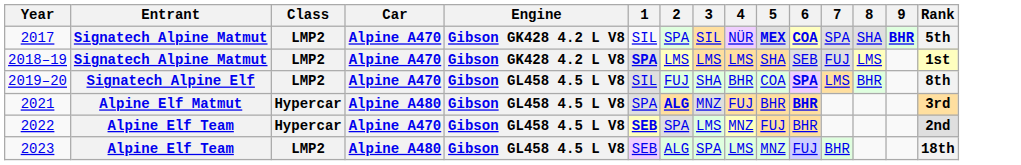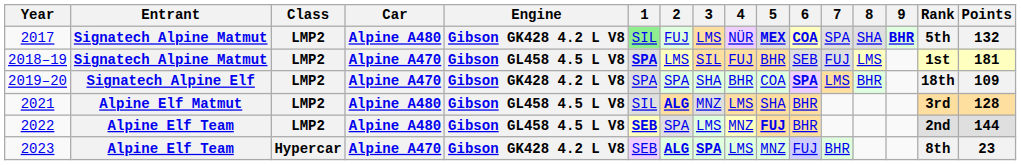 <table class="wikitable" style="text-align:center; font-size:85%">
 <tr>
 <th>Year</th>
 <th>Entrant</th>
 <th>Class</th>
 <th>Car</th>
 <th>Engine</th>
 <th>1</th>
 <th>2</th>
 <th>3</th>
 <th>4</th>
 <th>5</th>
 <th>6</th>
 <th>7</th>
 <th>8</th>
 <th>9</th>
 <th>Rank</th>
+<th>Points</th>
 </tr>
 <tr>
 <td><a href='#'>2017</a></td>
 <th nowrap><a href='#'>Signatech Alpine Matmut</a></th>
 <th>LMP2</th>
-<th nowrap><a href='#'>Alpine A470</a></th>
+<th nowrap><a href='#'>Alpine A480</a></th>
 <th nowrap><a href='#'>Gibson</a> GK428 4.2 L V8</th>
-<td><a href='#'>SIL</a></td>
-<td style="background:#DFFFDF;"><a href='#'>SPA</a><br></td>
-<td style="background:#FFDF9F;"><a href='#'>SIL</a><br></td>
+<td style="background: lightgreen;"><a href='#'>SIL</a></td>
+<td style="background:#DFFFDF;"><a href='#'>FUJ</a><br></td>
+<td style="background:#FFDF9F;"><a href='#'>LMS</a><br></td>
 <td style="background:#EFCFFF;"><a href='#'>NÜR</a><br></td>
 <td style="background:#DFDFDF;"><strong><a href='#'>MEX</a></strong><br></td>
 <td style="background:#FFFFBF;"><strong><a href='#'>COA</a></strong><br></td>
 <td style="background:#DFDFDF;"><a href='#'>SPA</a><br></td>
 <td style="background:#DFDFDF;"><a href='#'>SHA</a><br></td>
 <td style="background:#DFFFDF;"><strong><a href='#'>BHR</a></strong><br></td>
 <th>5th</th>
+<th>132</th>
 </tr>
 <tr>
 <td nowrap><a href='#'>2018–19</a></td>
 <th nowrap><a href='#'>Signatech Alpine Matmut</a></th>
 <th>LMP2</th>
 <th nowrap><a href='#'>Alpine A470</a></th>
-<th nowrap><a href='#'>Gibson</a> GK428 4.2 L V8</th>
+<th nowrap><a href='#'>Gibson</a> GL458 4.5 L V8</th>
 <td style="background:#DFDFDF;"><strong><a href='#'>SPA</a></strong><br></td>
 <td style="background:#FFFFBF;"><a href='#'>LMS</a><br></td>
-<td style="background:#FFDF9F;"><a href='#'>LMS</a><br></td>
-<td style="background:#FFDF9F;"><a href='#'>LMS</a><br></td>
-<td style="background:#FFDF9F;"><a href='#'>SHA</a><br></td>
+<td style="background:#FFDF9F;"><a href='#'>SIL</a><br></td>
+<td style="background:#FFDF9F;"><a href='#'>FUJ</a><br></td>
+<td style="background:#FFDF9F;"><a href='#'>BHR</a><br></td>
 <td style="background:#DFDFDF;"><a href='#'>SEB</a><br></td>
 <td style="background:#DFDFDF;"><a href='#'>FUJ</a><br></td>
 <td style="background:#FFFFBF;"><a href='#'>LMS</a><br></td>
 <td></td>
 <th style="background:#FFFFBF;">1st</th>
+<th style="background:#FFFFBF;">181</th>
 </tr>
 <tr>
 <td nowrap><a href='#'>2019–20</a></td>
 <th nowrap><a href='#'>Signatech Alpine Elf</a></th>
 <th>LMP2</th>
 <th nowrap><a href='#'>Alpine A470</a></th>
-<th nowrap><a href='#'>Gibson</a> GL458 4.5 L V8</th>
-<td style="background:#DFDFDF;"><a href='#'>SIL</a><br></td>
-<td style="background:#DFFFDF;"><a href='#'>FUJ</a><br></td>
+<th nowrap><a href='#'>Gibson</a> GK428 4.2 L V8</th>
+<td style="background:#DFDFDF;"><a href='#'>SPA</a><br></td>
+<td style="background:#DFFFDF;"><a href='#'>SPA</a><br></td>
 <td style="background:#DFFFDF;"><a href='#'>SHA</a><br></td>
 <td style="background:#DFFFDF;"><a href='#'>BHR</a><br></td>
 <td style="background:#DFFFDF;"><a href='#'>COA</a><br></td>
 <td style="background:#EFCFFF;"><strong><a href='#'>SPA</a><br></strong></td>
 <td style="background:#FFDF9F;"><a href='#'>LMS</a><br></td>
 <td style="background:#DFFFDF;"><a href='#'>BHR</a><br></td>
 <td></td>
-<th>8th</th>
+<th>18th</th>
+<th>109</th>
 </tr>
 <tr>
 <td><a href='#'>2021</a></td>
 <th nowrap><a href='#'>Alpine Elf Matmut</a></th>
-<th>Hypercar</th>
+<th>LMP2</th>
 <th nowrap><a href='#'>Alpine A480</a></th>
 <th nowrap><a href='#'>Gibson</a> GL458 4.5 L V8</th>
-<td style="background:#DFDFDF;"><a href='#'>SPA</a><br></td>
+<td style="background:#DFDFDF;"><a href='#'>SIL</a><br></td>
 <td style="background:#FFDF9F;"><strong><a href='#'>ALG</a></strong><br></td>
 <td style="background:#DFDFDF;"><a href='#'>MNZ</a><br></td>
-<td style="background:#FFDF9F;"><a href='#'>FUJ</a><br></td>
+<td style="background:#FFDF9F;"><a href='#'>LMS</a><br></td>
+<td style="background:#FFDF9F;"><a href='#'>SHA</a><br></td>
 <td style="background:#FFDF9F;"><a href='#'>BHR</a><br></td>
-<td style="background:#FFDF9F;"><strong><a href='#'>BHR</a><br></strong></td>
 <td></td>
 <td></td>
 <td></td>
 <th style="background:#FFDF9F;">3rd</th>
+<th style="background:#FFDF9F;">128</th>
 </tr>
 <tr>
 <td><a href='#'>2022</a></td>
 <th nowrap><a href='#'>Alpine Elf Team</a></th>
-<th>Hypercar</th>
-<th nowrap><a href='#'>Alpine A470</a></th>
+<th>LMP2</th>
+<th nowrap><a href='#'>Alpine A480</a></th>
 <th nowrap><a href='#'>Gibson</a> GL458 4.5 L V8</th>
 <td style="background:#FFFFBF;"><strong><a href='#'>SEB</a></strong><br></td>
 <td style="background:#DFDFDF;"><a href='#'>SPA</a><br></td>
 <td style="background:#DFFFDF;"><a href='#'>LMS</a><br></td>
 <td style="background:#FFFFBF;"><a href='#'>MNZ</a><br></td>
-<td style="background:#FFDF9F;"><a href='#'>FUJ</a><br></td>
+<td style="background:#FFDF9F;"><strong><a href='#'>FUJ</a><br></strong></td>
 <td style="background:#FFDF9F;"><a href='#'>BHR</a><br></td>
 <td></td>
 <td></td>
 <td></td>
 <th style="background:#DFDFDF;">2nd</th>
+<th style="background:#DFDFDF;">144</th>
 </tr>
 <tr>
 <td><a href='#'>2023</a></td>
 <th nowrap><a href='#'>Alpine Elf Team</a></th>
-<th>LMP2</th>
-<th nowrap><a href='#'>Alpine A480</a></th>
-<th nowrap><a href='#'>Gibson</a> GL458 4.5 L V8</th>
+<th>Hypercar</th>
+<th nowrap><a href='#'>Alpine A470</a></th>
+<th nowrap><a href='#'>Gibson</a> GK428 4.2 L V8</th>
 <td style="background:#EFCFFF;"><a href='#'>SEB</a><br></td>
-<td style="background:#DFFFDF;"><a href='#'>ALG</a><br></td>
-<td style="background:#DFFFDF;"><a href='#'>SPA</a><br></td>
+<td style="background:#DFFFDF;"><strong><a href='#'>ALG</a><br></strong></td>
+<td style="background:#DFFFDF;"><strong><a href='#'>SPA</a><br></strong></td>
 <td style="background:#DFFFDF;"><a href='#'>LMS</a><br></td>
 <td style="background:#DFFFDF;"><a href='#'>MNZ</a><br></td>
 <td style="background:#CFCFFF;"><a href='#'>FUJ</a><br></td>
 <td style="background:#DFFFDF;"><a href='#'>BHR</a><br></td>
 <td></td>
 <td></td>
-<th>18th</th>
+<th>8th</th>
+<th>23</th>
 </tr>
 </table>
